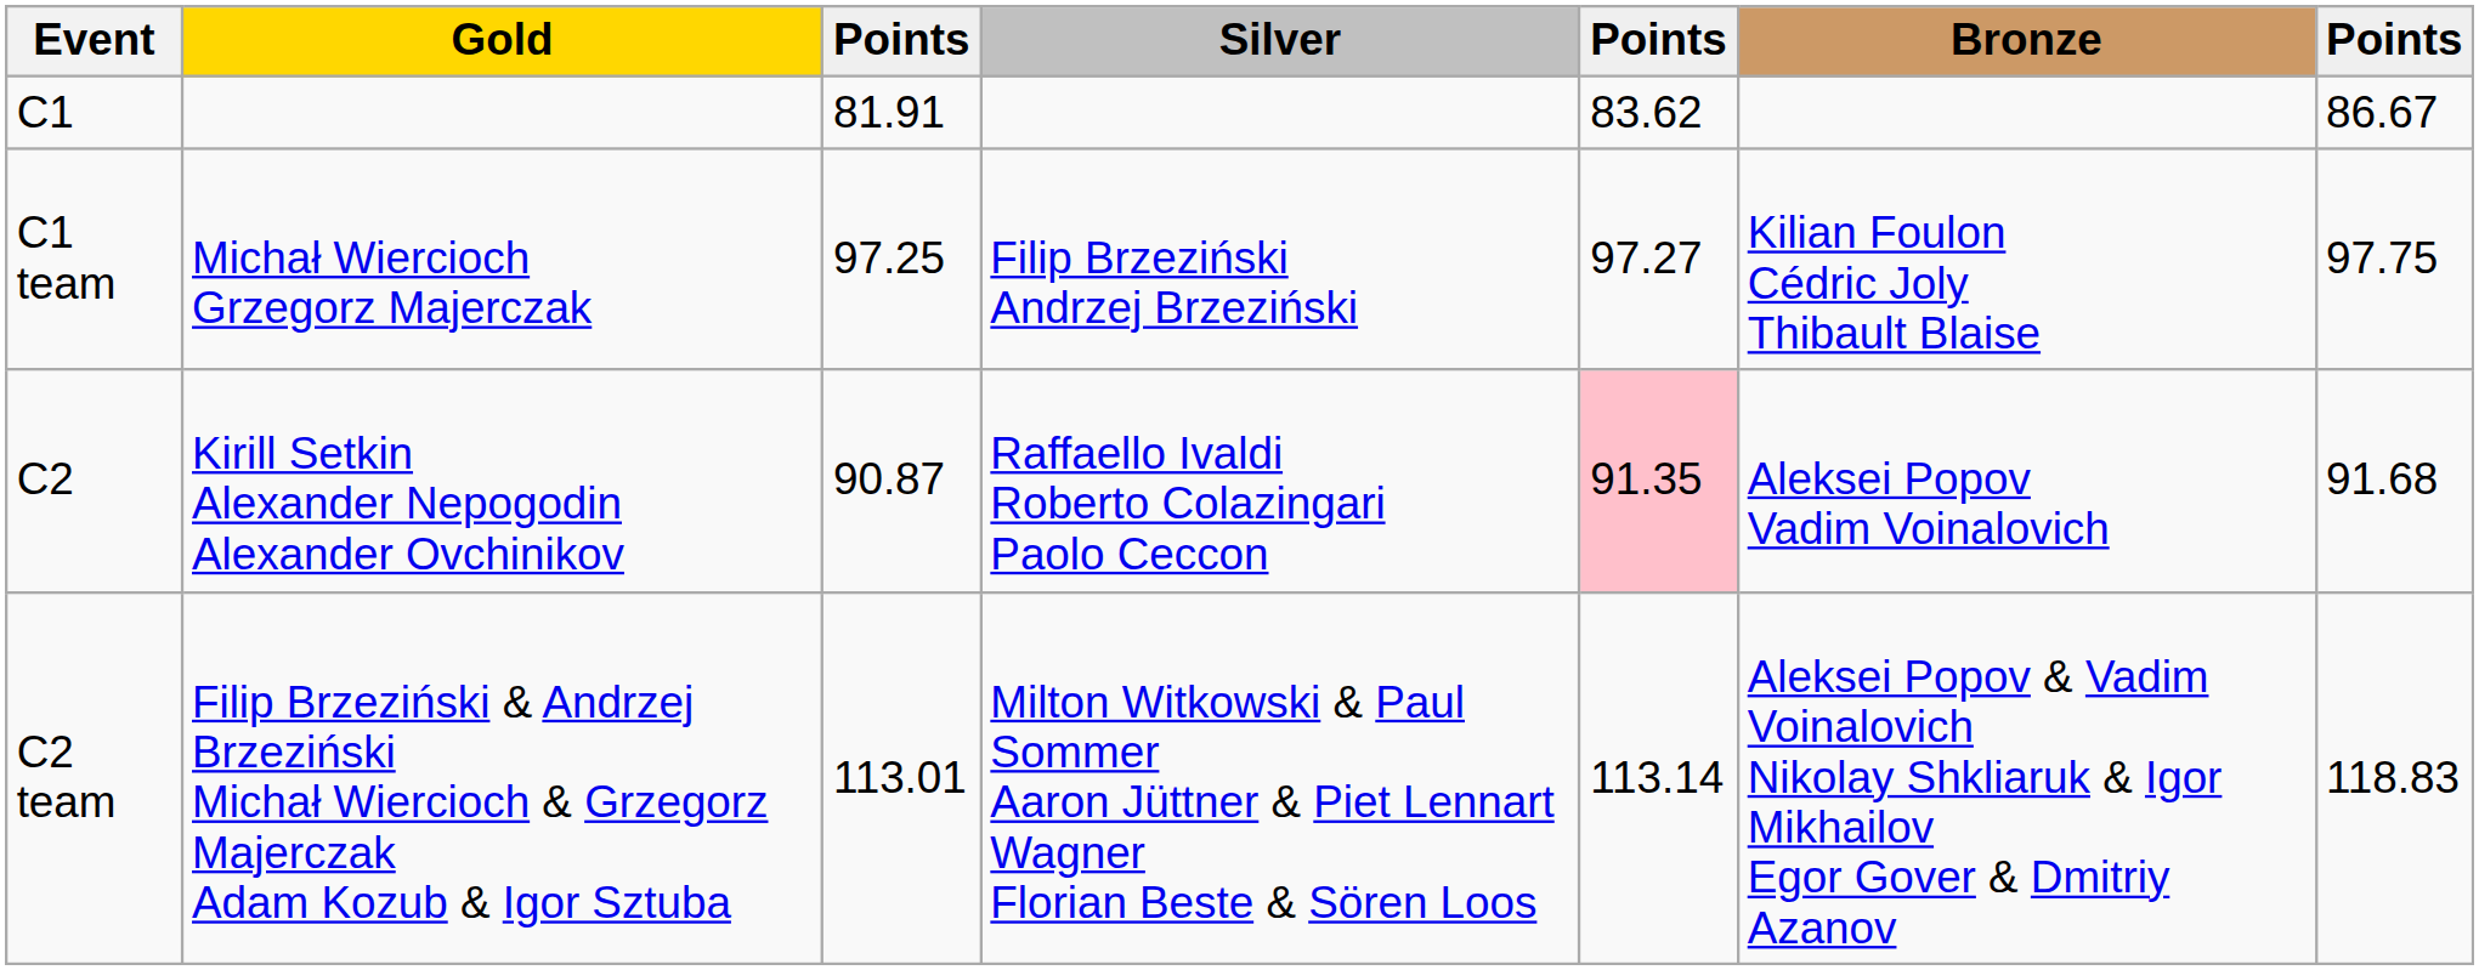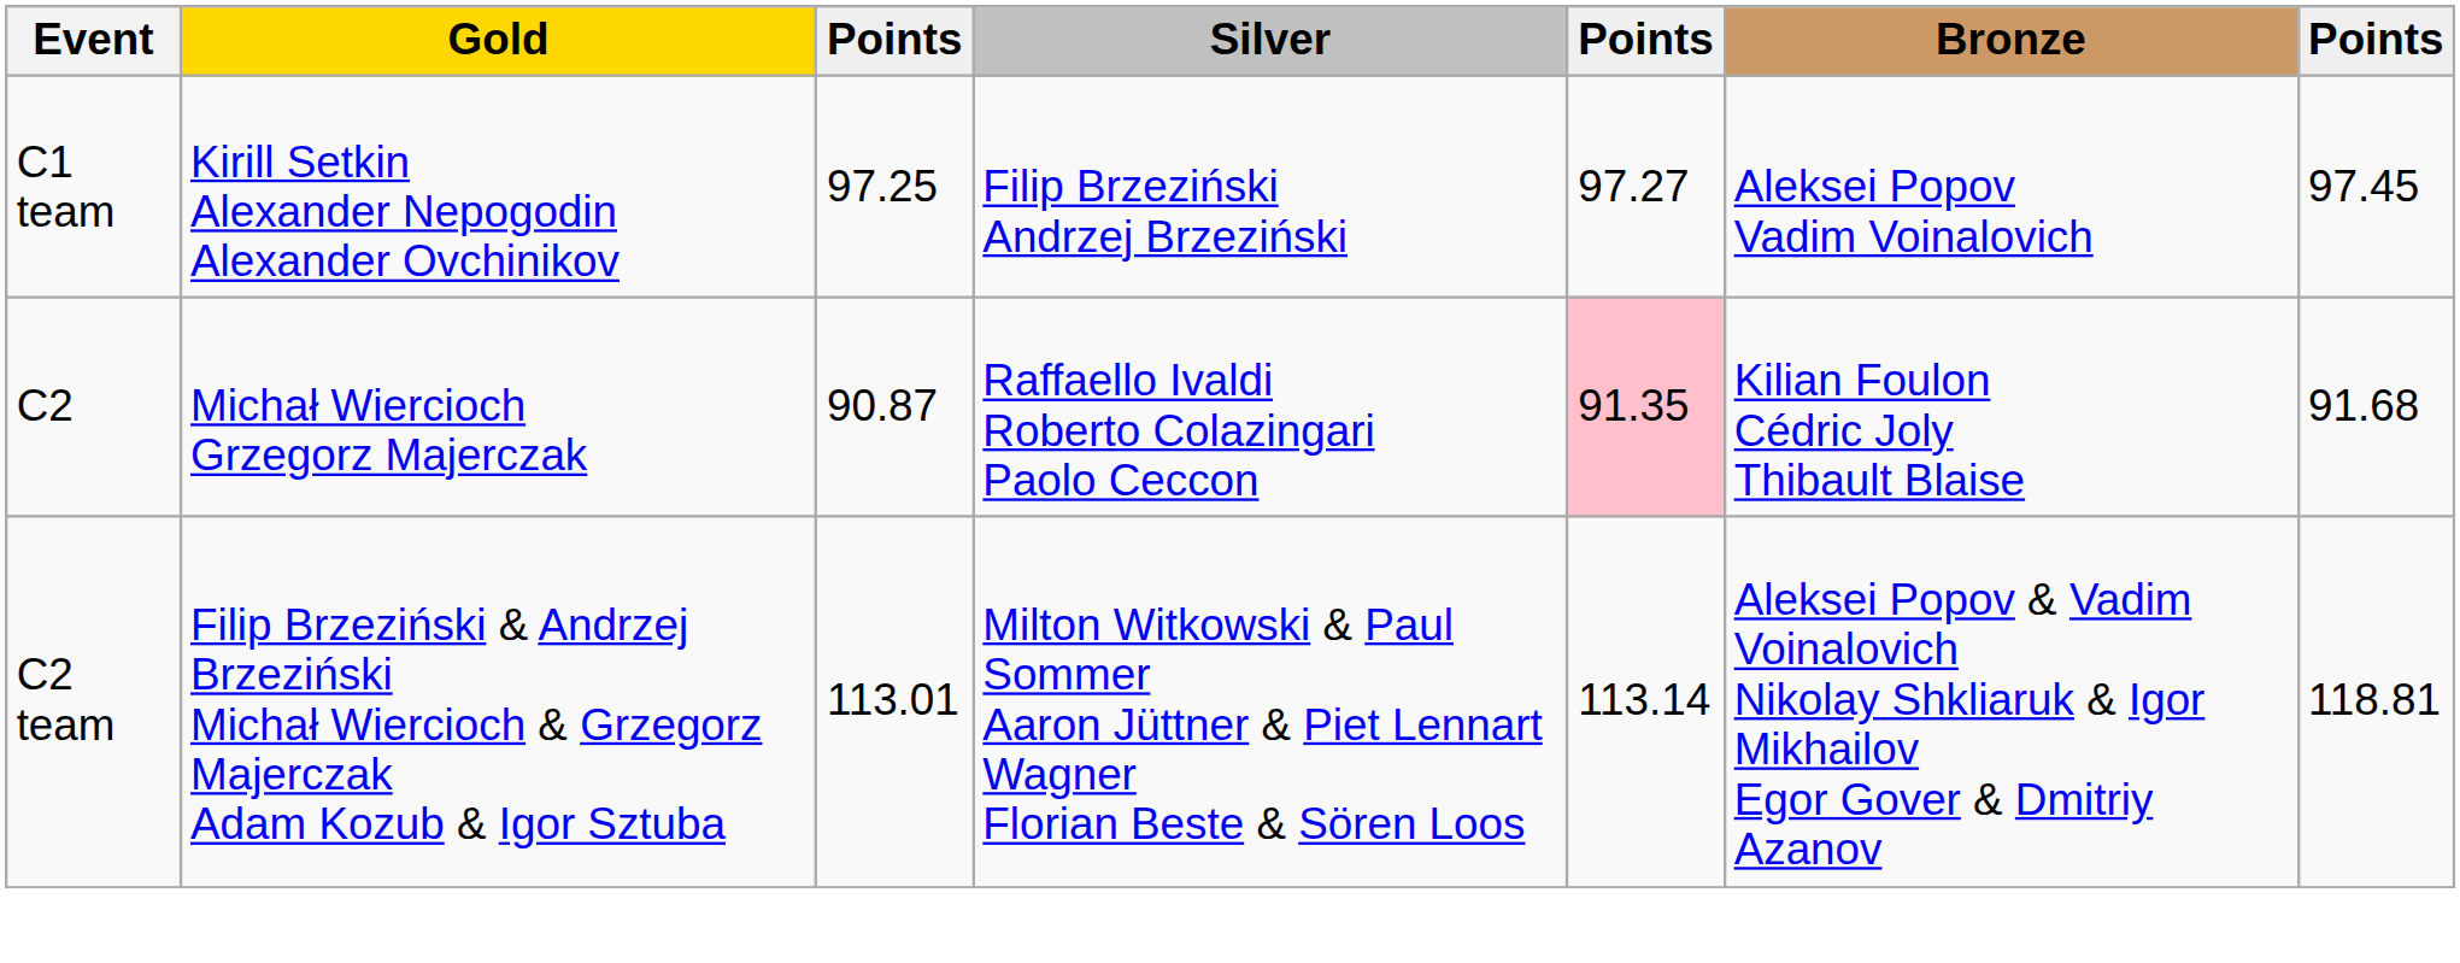 <table class="wikitable" width=100%>
 <tr>
 <th>Event</th>
 <td align=center bgcolor="gold"><strong>Gold</strong></td>
 <td align=center bgcolor="EFEFEF"><strong>Points</strong></td>
 <td align=center bgcolor="silver"><strong>Silver</strong></td>
 <td align=center bgcolor="EFEFEF"><strong>Points</strong></td>
 <td align=center bgcolor="CC9966"><strong>Bronze</strong></td>
 <td align=center bgcolor="EFEFEF"><strong>Points</strong></td>
 </tr>
 <tr>
-<td>C1 </td>
-<td></td>
-<td>81.91</td>
-<td></td>
-<td>83.62</td>
-<td></td>
-<td>86.67</td>
-</tr>
-<tr>
 <td>C1 team</td>
-<td><br><a href='#'>Michał Wiercioch</a><br><a href='#'>Grzegorz Majerczak</a></td>
+<td><br><a href='#'>Kirill Setkin</a><br><a href='#'>Alexander Nepogodin</a><br><a href='#'>Alexander Ovchinikov</a></td>
 <td>97.25</td>
 <td><br><a href='#'>Filip Brzeziński</a><br><a href='#'>Andrzej Brzeziński</a></td>
 <td>97.27</td>
-<td><br><a href='#'>Kilian Foulon</a><br><a href='#'>Cédric Joly</a><br><a href='#'>Thibault Blaise</a></td>
-<td>97.75</td>
+<td><br><a href='#'>Aleksei Popov</a><br><a href='#'>Vadim Voinalovich</a></td>
+<td>97.45</td>
 </tr>
 <tr>
 <td>C2</td>
-<td><br><a href='#'>Kirill Setkin</a><br><a href='#'>Alexander Nepogodin</a><br><a href='#'>Alexander Ovchinikov</a></td>
+<td><br><a href='#'>Michał Wiercioch</a><br><a href='#'>Grzegorz Majerczak</a></td>
 <td>90.87</td>
 <td><br><a href='#'>Raffaello Ivaldi</a><br><a href='#'>Roberto Colazingari</a><br><a href='#'>Paolo Ceccon</a></td>
 <td style="background: pink;">91.35</td>
-<td><br><a href='#'>Aleksei Popov</a><br><a href='#'>Vadim Voinalovich</a></td>
+<td><br><a href='#'>Kilian Foulon</a><br><a href='#'>Cédric Joly</a><br><a href='#'>Thibault Blaise</a></td>
 <td>91.68</td>
 </tr>
 <tr>
 <td>C2 team</td>
 <td><br><a href='#'>Filip Brzeziński</a> & <a href='#'>Andrzej Brzeziński</a><br><a href='#'>Michał Wiercioch</a> & <a href='#'>Grzegorz Majerczak</a><br><a href='#'>Adam Kozub</a> & <a href='#'>Igor Sztuba</a></td>
 <td>113.01</td>
 <td><br><a href='#'>Milton Witkowski</a> & <a href='#'>Paul Sommer</a><br><a href='#'>Aaron Jüttner</a> & <a href='#'>Piet Lennart Wagner</a><br><a href='#'>Florian Beste</a> & <a href='#'>Sören Loos</a></td>
 <td>113.14</td>
 <td><br><a href='#'>Aleksei Popov</a> & <a href='#'>Vadim Voinalovich</a><br><a href='#'>Nikolay Shkliaruk</a> & <a href='#'>Igor Mikhailov</a><br><a href='#'>Egor Gover</a> & <a href='#'>Dmitriy Azanov</a></td>
-<td>118.83</td>
+<td>118.81</td>
 </tr>
 <tr>
 </tr>
 </table>
